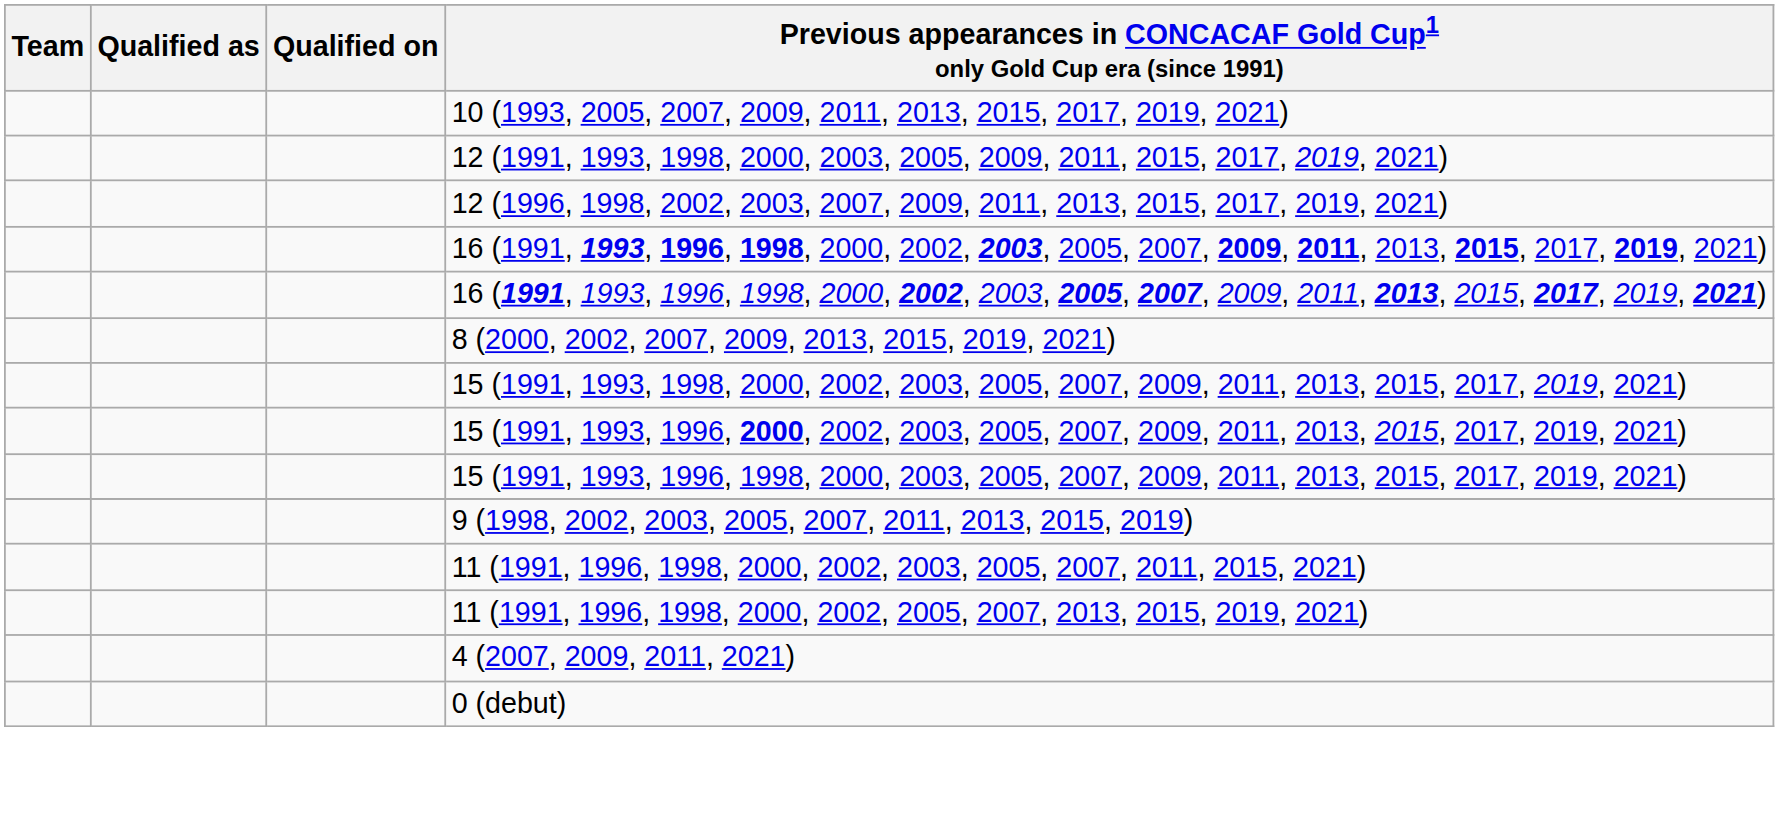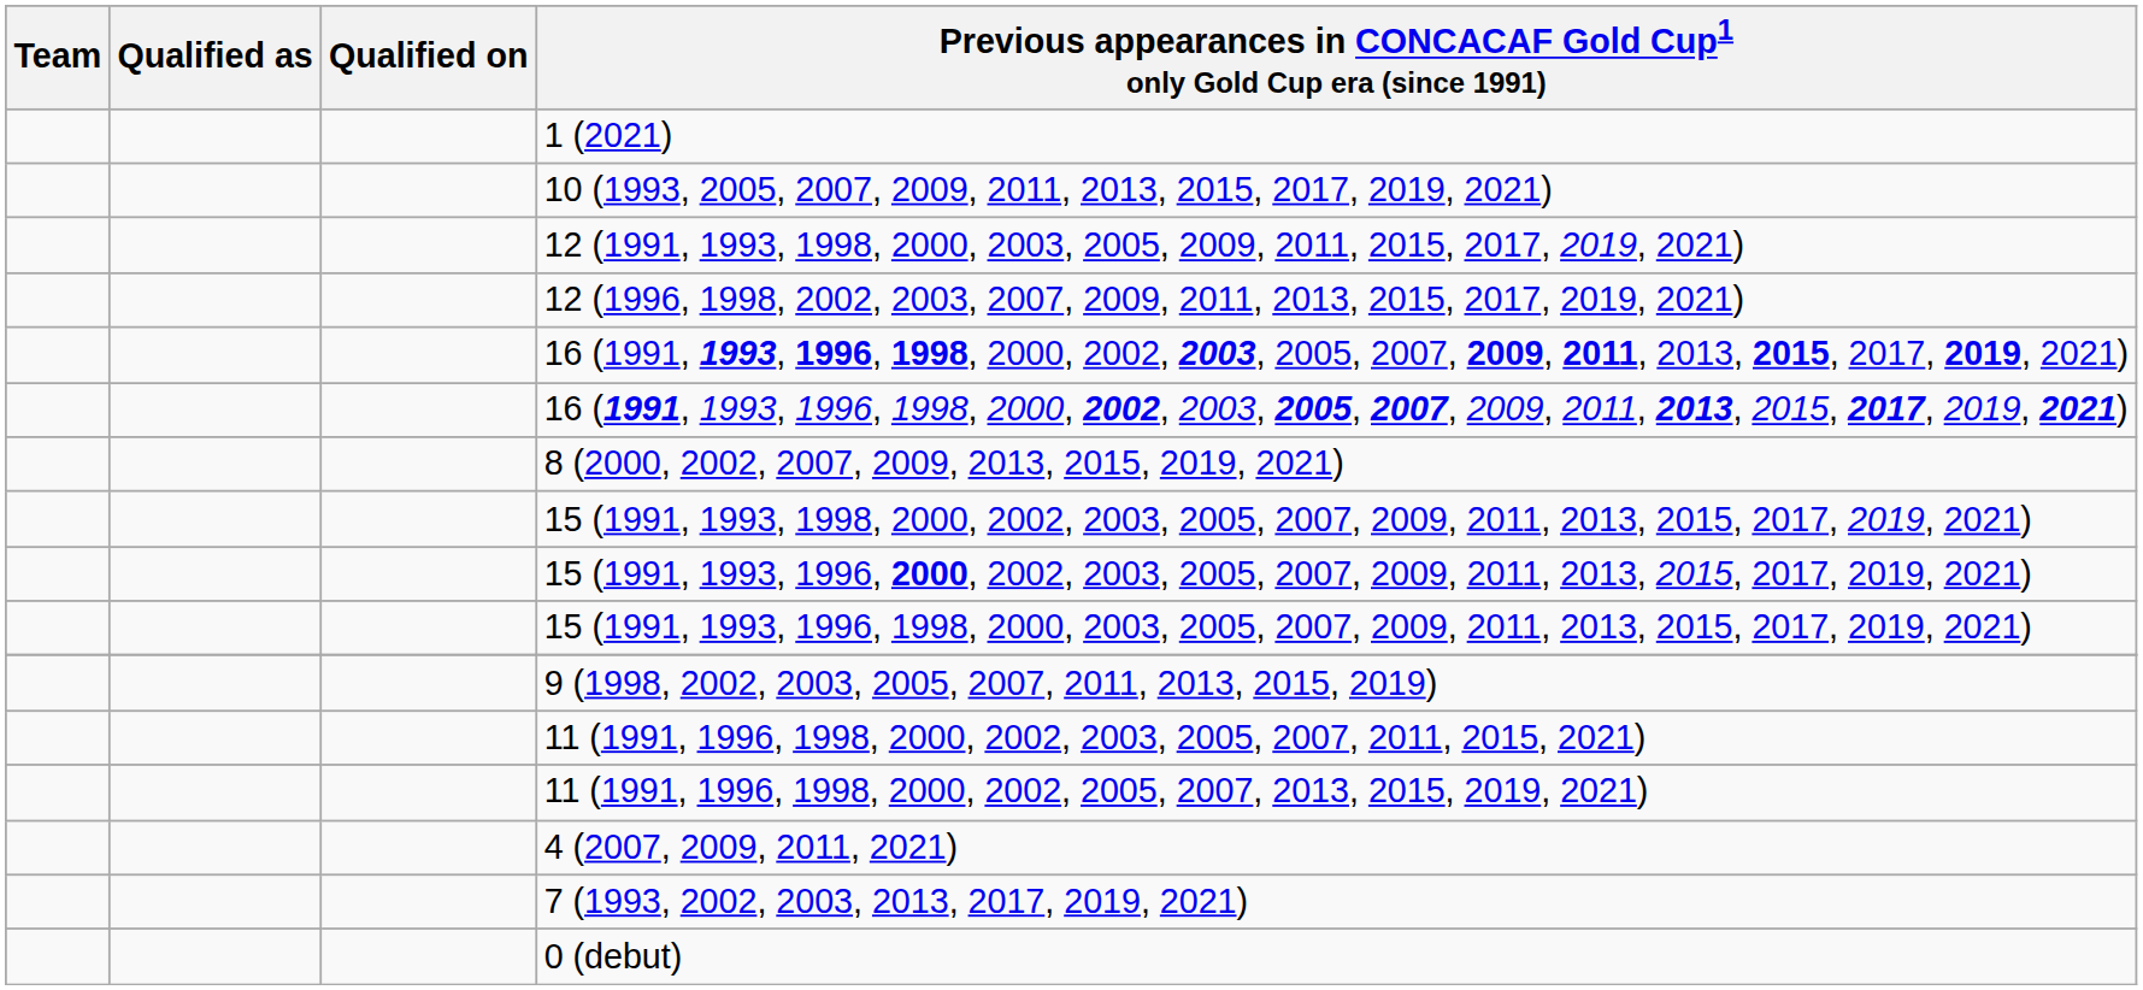 <table class="wikitable sortable" style="text-align:left;">
 <tr>
 <th>Team</th>
 <th>Qualified as</th>
 <th>Qualified on</th>
 <th data-sort-type="number">Previous appearances in <a href='#'>CONCACAF Gold Cup</a><sup><strong><a href='#'>1</a></strong></sup><br><small>only Gold Cup era (since 1991)</small></th>
+</tr>
+<tr>
+<td></td>
+<td></td>
+<td></td>
+<td>1 (<a href='#'>2021</a>)</td>
 </tr>
 <tr>
 <td></td>
 <td></td>
 <td></td>
 <td>10 (<a href='#'>1993</a>, <a href='#'>2005</a>, <a href='#'>2007</a>, <a href='#'>2009</a>, <a href='#'>2011</a>, <a href='#'>2013</a>, <a href='#'>2015</a>, <a href='#'>2017</a>, <a href='#'>2019</a>, <a href='#'>2021</a>)</td>
 </tr>
 <tr>
 <td></td>
 <td></td>
 <td></td>
 <td>12 (<a href='#'>1991</a>, <a href='#'>1993</a>, <a href='#'>1998</a>, <a href='#'>2000</a>, <a href='#'>2003</a>, <a href='#'>2005</a>, <a href='#'>2009</a>, <a href='#'>2011</a>, <a href='#'>2015</a>, <a href='#'>2017</a>, <em><a href='#'>2019</a></em>, <a href='#'>2021</a>)</td>
 </tr>
 <tr>
 <td></td>
 <td></td>
 <td></td>
 <td>12 (<a href='#'>1996</a>, <a href='#'>1998</a>, <a href='#'>2002</a>, <a href='#'>2003</a>, <a href='#'>2007</a>, <a href='#'>2009</a>, <a href='#'>2011</a>, <a href='#'>2013</a>, <a href='#'>2015</a>, <a href='#'>2017</a>, <a href='#'>2019</a>, <a href='#'>2021</a>)</td>
 </tr>
 <tr>
 <td></td>
 <td></td>
 <td></td>
 <td>16 (<a href='#'>1991</a>, <strong><em><a href='#'>1993</a></em></strong>, <strong><a href='#'>1996</a></strong>, <strong><a href='#'>1998</a></strong>, <a href='#'>2000</a>, <a href='#'>2002</a>, <strong><em><a href='#'>2003</a></em></strong>, <a href='#'>2005</a>, <a href='#'>2007</a>, <strong><a href='#'>2009</a></strong>, <strong><a href='#'>2011</a></strong>, <a href='#'>2013</a>, <strong><a href='#'>2015</a></strong>, <a href='#'>2017</a>, <strong><a href='#'>2019</a></strong>, <a href='#'>2021</a>)</td>
 </tr>
 <tr>
 <td></td>
 <td></td>
 <td></td>
 <td>16 (<strong><em><a href='#'>1991</a></em></strong>, <em><a href='#'>1993</a></em>, <em><a href='#'>1996</a></em>, <em><a href='#'>1998</a></em>, <em><a href='#'>2000</a></em>, <strong><em><a href='#'>2002</a></em></strong>, <em><a href='#'>2003</a></em>, <strong><em><a href='#'>2005</a></em></strong>, <strong><em><a href='#'>2007</a></em></strong>, <em><a href='#'>2009</a></em>, <em><a href='#'>2011</a></em>, <strong><em><a href='#'>2013</a></em></strong>, <em><a href='#'>2015</a></em>, <strong><em><a href='#'>2017</a></em></strong>, <em><a href='#'>2019</a></em>, <strong><em><a href='#'>2021</a></em></strong>)</td>
 </tr>
 <tr>
 <td></td>
 <td></td>
 <td></td>
 <td>8 (<a href='#'>2000</a>, <a href='#'>2002</a>, <a href='#'>2007</a>, <a href='#'>2009</a>, <a href='#'>2013</a>, <a href='#'>2015</a>, <a href='#'>2019</a>, <a href='#'>2021</a>)</td>
 </tr>
 <tr>
 <td></td>
 <td></td>
 <td></td>
 <td>15 (<a href='#'>1991</a>, <a href='#'>1993</a>, <a href='#'>1998</a>, <a href='#'>2000</a>, <a href='#'>2002</a>, <a href='#'>2003</a>, <a href='#'>2005</a>, <a href='#'>2007</a>, <a href='#'>2009</a>, <a href='#'>2011</a>, <a href='#'>2013</a>, <a href='#'>2015</a>, <a href='#'>2017</a>, <em><a href='#'>2019</a></em>, <a href='#'>2021</a>)</td>
 </tr>
 <tr>
 <td></td>
 <td></td>
 <td></td>
 <td>15 (<a href='#'>1991</a>, <a href='#'>1993</a>, <a href='#'>1996</a>, <strong><a href='#'>2000</a></strong>, <a href='#'>2002</a>, <a href='#'>2003</a>, <a href='#'>2005</a>, <a href='#'>2007</a>, <a href='#'>2009</a>, <a href='#'>2011</a>, <a href='#'>2013</a>, <em><a href='#'>2015</a></em>, <a href='#'>2017</a>, <a href='#'>2019</a>, <a href='#'>2021</a>)</td>
 </tr>
 <tr>
 <td></td>
 <td></td>
 <td></td>
 <td>15 (<a href='#'>1991</a>, <a href='#'>1993</a>, <a href='#'>1996</a>, <a href='#'>1998</a>, <a href='#'>2000</a>, <a href='#'>2003</a>, <a href='#'>2005</a>, <a href='#'>2007</a>, <a href='#'>2009</a>, <a href='#'>2011</a>, <a href='#'>2013</a>, <a href='#'>2015</a>, <a href='#'>2017</a>, <a href='#'>2019</a>, <a href='#'>2021</a>)</td>
 </tr>
 <tr>
 </tr>
 <tr>
 <td></td>
 <td></td>
 <td></td>
 <td>9 (<a href='#'>1998</a>, <a href='#'>2002</a>, <a href='#'>2003</a>, <a href='#'>2005</a>, <a href='#'>2007</a>, <a href='#'>2011</a>, <a href='#'>2013</a>, <a href='#'>2015</a>, <a href='#'>2019</a>)</td>
 </tr>
 <tr>
 <td></td>
 <td></td>
 <td></td>
 <td>11 (<a href='#'>1991</a>, <a href='#'>1996</a>, <a href='#'>1998</a>, <a href='#'>2000</a>, <a href='#'>2002</a>, <a href='#'>2003</a>, <a href='#'>2005</a>, <a href='#'>2007</a>, <a href='#'>2011</a>, <a href='#'>2015</a>, <a href='#'>2021</a>)</td>
 </tr>
 <tr>
 <td></td>
 <td></td>
 <td></td>
 <td>11 (<a href='#'>1991</a>, <a href='#'>1996</a>, <a href='#'>1998</a>, <a href='#'>2000</a>, <a href='#'>2002</a>, <a href='#'>2005</a>, <a href='#'>2007</a>, <a href='#'>2013</a>, <a href='#'>2015</a>, <a href='#'>2019</a>, <a href='#'>2021</a>)</td>
 </tr>
 <tr>
 <td></td>
 <td></td>
 <td></td>
 <td>4 (<a href='#'>2007</a>, <a href='#'>2009</a>, <a href='#'>2011</a>, <a href='#'>2021</a>)</td>
 </tr>
 <tr>
 <td></td>
 <td></td>
 <td></td>
+<td>7 (<a href='#'>1993</a>, <a href='#'>2002</a>, <a href='#'>2003</a>, <a href='#'>2013</a>, <a href='#'>2017</a>, <a href='#'>2019</a>, <a href='#'>2021</a>)</td>
+</tr>
+<tr>
+<td></td>
+<td></td>
+<td></td>
 <td>0 (debut)</td>
 </tr>
 </table>
